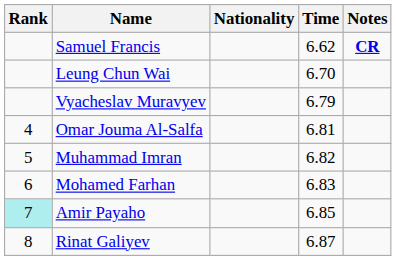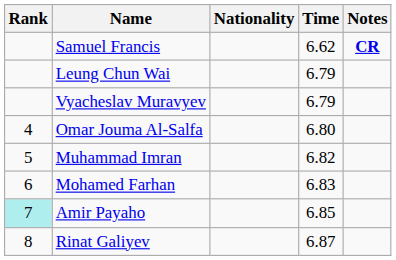 <table class="wikitable sortable" style="text-align:center;font-size:95%">
 <tr>
 <th>Rank</th>
 <th>Name</th>
 <th>Nationality</th>
 <th>Time</th>
 <th>Notes</th>
 </tr>
 <tr>
 <td></td>
 <td align=left><a href='#'>Samuel Francis</a></td>
 <td align=left></td>
 <td>6.62</td>
 <td><strong><a href='#'>CR</a></strong></td>
 </tr>
 <tr>
 <td></td>
 <td align=left><a href='#'>Leung Chun Wai</a></td>
 <td align=left></td>
-<td>6.70</td>
+<td>6.79</td>
 <td></td>
 </tr>
 <tr>
 <td></td>
 <td align=left><a href='#'>Vyacheslav Muravyev</a></td>
 <td align=left></td>
 <td>6.79</td>
 <td></td>
 </tr>
 <tr>
 <td>4</td>
 <td align=left><a href='#'>Omar Jouma Al-Salfa</a></td>
 <td align=left></td>
-<td>6.81</td>
+<td>6.80</td>
 <td></td>
 </tr>
 <tr>
 <td>5</td>
 <td align=left><a href='#'>Muhammad Imran</a></td>
 <td align=left></td>
 <td>6.82</td>
 <td></td>
 </tr>
 <tr>
 <td>6</td>
 <td align=left><a href='#'>Mohamed Farhan</a></td>
 <td align=left></td>
 <td>6.83</td>
 <td></td>
 </tr>
 <tr>
 <td style="background: paleturquoise;">7</td>
 <td align=left><a href='#'>Amir Payaho</a></td>
 <td align=left></td>
 <td>6.85</td>
 <td></td>
 </tr>
 <tr>
 <td>8</td>
 <td align=left><a href='#'>Rinat Galiyev</a></td>
 <td align=left></td>
 <td>6.87</td>
 <td></td>
 </tr>
 </table>
